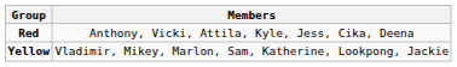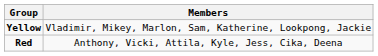 <table class="wikitable" style="text-align:center;">
 <tr>
 <th>Group</th>
 <th>Members</th>
 </tr>
 <tr>
+<td><strong>Yellow</strong></td>
+<td>Vladimir, Mikey, Marlon, Sam, Katherine, Lookpong, Jackie</td>
+</tr>
+<tr>
 <td><strong>Red</strong></td>
 <td>Anthony, Vicki, Attila, Kyle, Jess, Cika, Deena</td>
 </tr>
-<tr>
-<td><strong>Yellow</strong></td>
-<td>Vladimir, Mikey, Marlon, Sam, Katherine, Lookpong, Jackie</td>
-</tr>
 </table>
